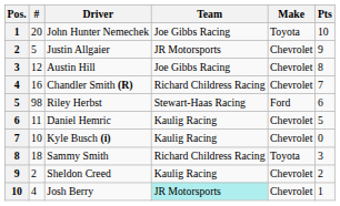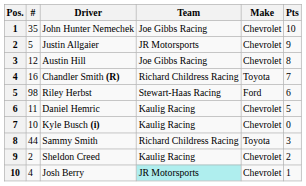 <table class="wikitable" style="font-size:95%">
 <tr>
 <th>Pos.</th>
 <th>#</th>
 <th>Driver</th>
 <th>Team</th>
 <th>Make</th>
 <th>Pts</th>
 </tr>
 <tr>
 <th>1</th>
-<td>20</td>
+<td>35</td>
 <td>John Hunter Nemechek</td>
 <td>Joe Gibbs Racing</td>
-<td>Toyota</td>
+<td>Chevrolet</td>
 <td>10</td>
 </tr>
 <tr>
 <th>2</th>
 <td>5</td>
 <td>Justin Allgaier</td>
 <td>JR Motorsports</td>
 <td>Chevrolet</td>
 <td>9</td>
 </tr>
 <tr>
 <th>3</th>
 <td>12</td>
 <td>Austin Hill</td>
 <td>Joe Gibbs Racing</td>
 <td>Chevrolet</td>
 <td>8</td>
 </tr>
 <tr>
 <th>4</th>
 <td>16</td>
 <td>Chandler Smith <strong>(R)</strong></td>
 <td>Richard Childress Racing</td>
-<td>Chevrolet</td>
+<td>Toyota</td>
 <td>7</td>
 </tr>
 <tr>
 <th>5</th>
 <td>98</td>
 <td>Riley Herbst</td>
 <td>Stewart-Haas Racing</td>
 <td>Ford</td>
 <td>6</td>
 </tr>
 <tr>
 <th>6</th>
 <td>11</td>
 <td>Daniel Hemric</td>
 <td>Kaulig Racing</td>
 <td>Chevrolet</td>
 <td>5</td>
 </tr>
 <tr>
 <th>7</th>
 <td>10</td>
 <td>Kyle Busch <strong>(i)</strong></td>
 <td>Kaulig Racing</td>
 <td>Chevrolet</td>
 <td>0</td>
 </tr>
 <tr>
 <th>8</th>
-<td>18</td>
+<td>44</td>
 <td>Sammy Smith</td>
 <td>Richard Childress Racing</td>
 <td>Toyota</td>
 <td>3</td>
 </tr>
 <tr>
 <th>9</th>
 <td>2</td>
 <td>Sheldon Creed</td>
 <td>Kaulig Racing</td>
 <td>Chevrolet</td>
 <td>2</td>
 </tr>
 <tr>
 <th>10</th>
 <td>4</td>
 <td>Josh Berry</td>
 <td style="background: paleturquoise;">JR Motorsports</td>
 <td>Chevrolet</td>
 <td>1</td>
 </tr>
 </table>
